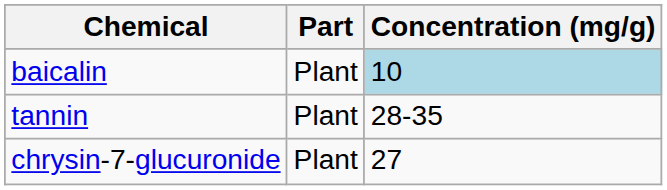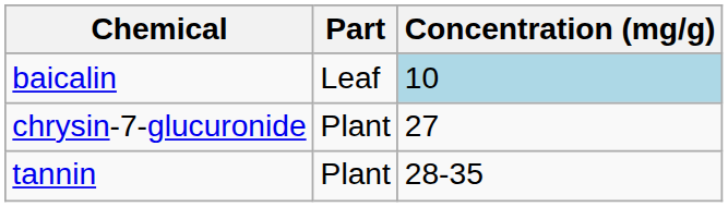 <table class="wikitable">
 <tr>
 <th>Chemical</th>
 <th>Part</th>
 <th>Concentration (mg/g)</th>
 </tr>
 <tr>
 <td><a href='#'>baicalin</a></td>
+<td>Leaf</td>
+<td style="background: lightblue;">10</td>
+</tr>
+<tr>
+<td><a href='#'>chrysin</a>-7-<a href='#'>glucuronide</a></td>
 <td>Plant</td>
-<td style="background: lightblue;">10</td>
+<td>27</td>
 </tr>
 <tr>
 <td><a href='#'>tannin</a></td>
 <td>Plant</td>
 <td>28-35</td>
 </tr>
-<tr>
-<td><a href='#'>chrysin</a>-7-<a href='#'>glucuronide</a></td>
-<td>Plant</td>
-<td>27</td>
-</tr>
 </table>
